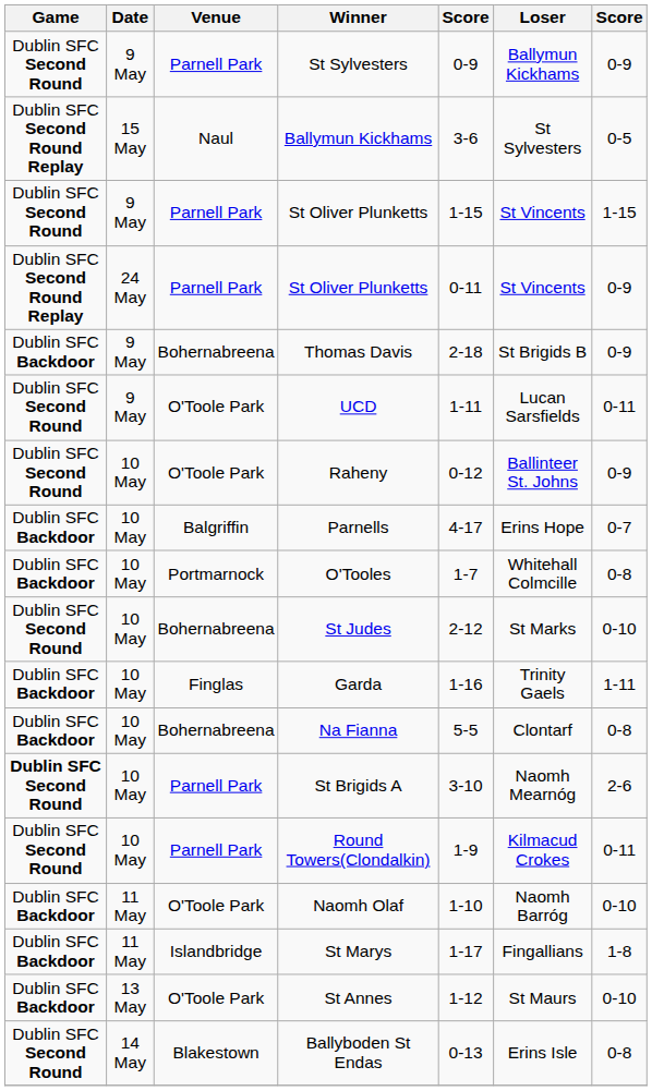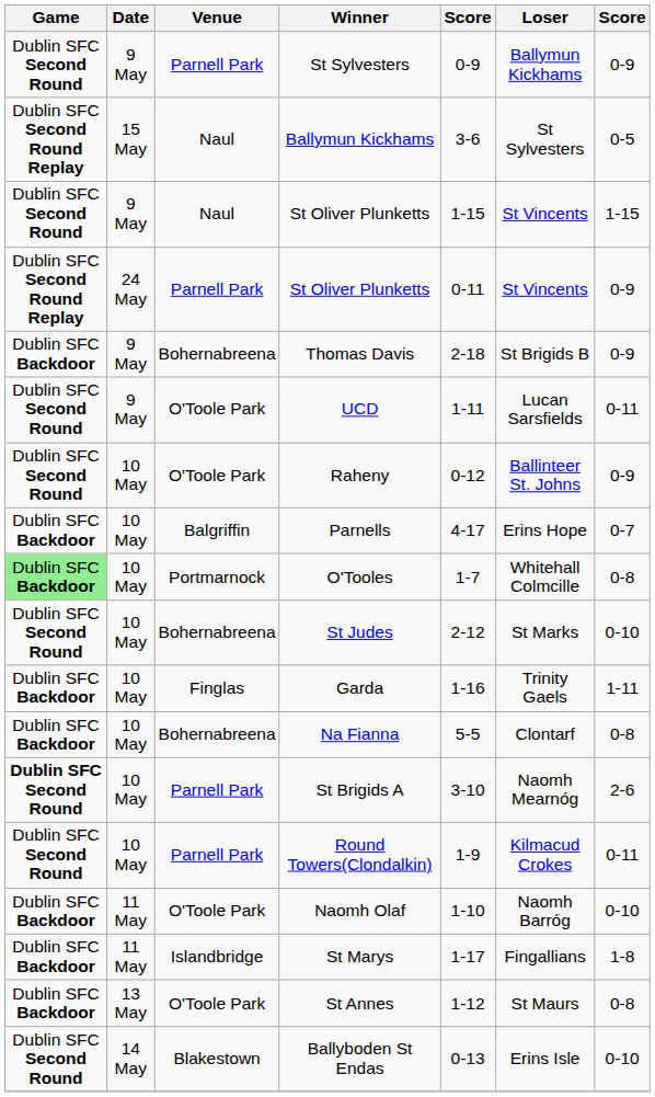 <table class="wikitable" style="text-align:center">
 <tr>
 <th>Game</th>
 <th>Date</th>
 <th>Venue</th>
 <th>Winner</th>
 <th>Score</th>
 <th>Loser</th>
 <th>Score</th>
 </tr>
 <tr>
 <td>Dublin SFC<br><strong>Second Round</strong></td>
 <td>9 May</td>
 <td><a href='#'>Parnell Park</a></td>
 <td>St Sylvesters</td>
 <td>0-9</td>
 <td><a href='#'>Ballymun Kickhams</a></td>
 <td>0-9</td>
 </tr>
 <tr>
 <td>Dublin SFC<br><strong>Second Round Replay</strong></td>
 <td>15 May</td>
 <td>Naul</td>
 <td><a href='#'>Ballymun Kickhams</a></td>
 <td>3-6</td>
 <td>St Sylvesters</td>
 <td>0-5</td>
 </tr>
 <tr>
 <td>Dublin SFC<br><strong>Second Round</strong></td>
 <td>9 May</td>
-<td><a href='#'>Parnell Park</a></td>
+<td>Naul</td>
 <td>St Oliver Plunketts</td>
 <td>1-15</td>
 <td><a href='#'>St Vincents</a></td>
 <td>1-15</td>
 </tr>
 <tr>
 <td>Dublin SFC<br><strong>Second Round Replay</strong></td>
 <td>24 May</td>
 <td><a href='#'>Parnell Park</a></td>
 <td><a href='#'>St Oliver Plunketts</a></td>
 <td>0-11</td>
 <td><a href='#'>St Vincents</a></td>
 <td>0-9</td>
 </tr>
 <tr>
 <td>Dublin SFC<br><strong>Backdoor</strong></td>
 <td>9 May</td>
 <td>Bohernabreena</td>
 <td>Thomas Davis</td>
 <td>2-18</td>
 <td>St Brigids B</td>
 <td>0-9</td>
 </tr>
 <tr>
 <td>Dublin SFC<br><strong>Second Round</strong></td>
 <td>9 May</td>
 <td>O'Toole Park</td>
 <td><a href='#'>UCD</a></td>
 <td>1-11</td>
 <td>Lucan Sarsfields</td>
 <td>0-11</td>
 </tr>
 <tr>
 <td>Dublin SFC<br><strong>Second Round</strong></td>
 <td>10 May</td>
 <td>O'Toole Park</td>
 <td>Raheny</td>
 <td>0-12</td>
 <td><a href='#'>Ballinteer St. Johns</a></td>
 <td>0-9</td>
 </tr>
 <tr>
 <td>Dublin SFC<br><strong>Backdoor</strong></td>
 <td>10 May</td>
 <td>Balgriffin</td>
 <td>Parnells</td>
 <td>4-17</td>
 <td>Erins Hope</td>
 <td>0-7</td>
 </tr>
 <tr>
-<td>Dublin SFC<br><strong>Backdoor</strong></td>
+<td style="background: lightgreen;">Dublin SFC<br><strong>Backdoor</strong></td>
 <td>10 May</td>
 <td>Portmarnock</td>
 <td>O'Tooles</td>
 <td>1-7</td>
 <td>Whitehall Colmcille</td>
 <td>0-8</td>
 </tr>
 <tr>
 <td>Dublin SFC<br><strong>Second Round</strong></td>
 <td>10 May</td>
 <td>Bohernabreena</td>
 <td><a href='#'>St Judes</a></td>
 <td>2-12</td>
 <td>St Marks</td>
 <td>0-10</td>
 </tr>
 <tr>
 <td>Dublin SFC<br><strong>Backdoor</strong></td>
 <td>10 May</td>
 <td>Finglas</td>
 <td>Garda</td>
 <td>1-16</td>
 <td>Trinity Gaels</td>
 <td>1-11</td>
 </tr>
 <tr>
 <td>Dublin SFC<br><strong>Backdoor</strong></td>
 <td>10 May</td>
 <td>Bohernabreena</td>
 <td><a href='#'>Na Fianna</a></td>
 <td>5-5</td>
 <td>Clontarf</td>
 <td>0-8</td>
 </tr>
 <tr>
 <td><strong>Dublin SFC</strong><br><strong>Second Round</strong></td>
 <td>10 May</td>
 <td><a href='#'>Parnell Park</a></td>
 <td>St Brigids A</td>
 <td>3-10</td>
 <td>Naomh Mearnóg</td>
 <td>2-6</td>
 </tr>
 <tr>
 <td>Dublin SFC<br><strong>Second Round</strong></td>
 <td>10 May</td>
 <td><a href='#'>Parnell Park</a></td>
 <td><a href='#'>Round Towers(Clondalkin)</a></td>
 <td>1-9</td>
 <td><a href='#'>Kilmacud Crokes</a></td>
 <td>0-11</td>
 </tr>
 <tr>
 <td>Dublin SFC<br><strong>Backdoor</strong></td>
 <td>11 May</td>
 <td>O'Toole Park</td>
 <td>Naomh Olaf</td>
 <td>1-10</td>
 <td>Naomh Barróg</td>
 <td>0-10</td>
 </tr>
 <tr>
 <td>Dublin SFC<br><strong>Backdoor</strong></td>
 <td>11 May</td>
 <td>Islandbridge</td>
 <td>St Marys</td>
 <td>1-17</td>
 <td>Fingallians</td>
 <td>1-8</td>
 </tr>
 <tr>
 <td>Dublin SFC<br><strong>Backdoor</strong></td>
 <td>13 May</td>
 <td>O'Toole Park</td>
 <td>St Annes</td>
 <td>1-12</td>
 <td>St Maurs</td>
-<td>0-10</td>
+<td>0-8</td>
 </tr>
 <tr>
 <td>Dublin SFC<br><strong>Second Round</strong></td>
 <td>14 May</td>
 <td>Blakestown</td>
 <td>Ballyboden St Endas</td>
 <td>0-13</td>
 <td>Erins Isle</td>
-<td>0-8</td>
+<td>0-10</td>
 </tr>
 <tr>
 </tr>
 </table>
